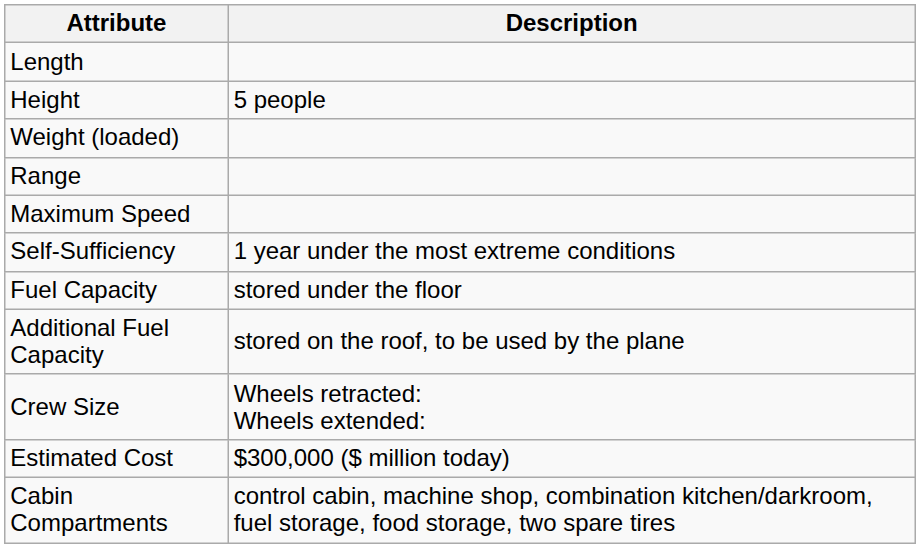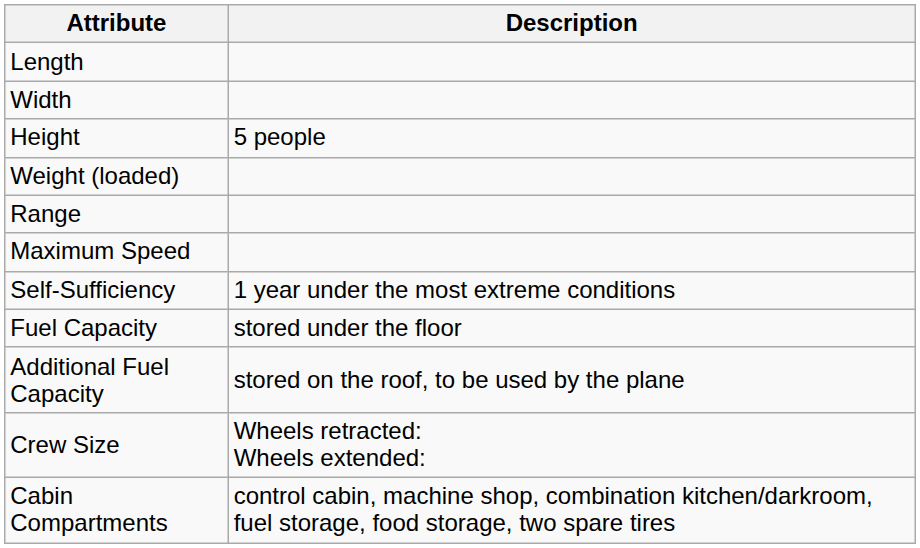 <table class="wikitable">
 <tr>
 <th>Attribute</th>
 <th>Description</th>
 </tr>
 <tr>
 <td>Length</td>
+<td></td>
+</tr>
+<tr>
+<td>Width</td>
 <td></td>
 </tr>
 <tr>
 <td>Height</td>
 <td>5 people</td>
 </tr>
 <tr>
 <td>Weight (loaded)</td>
 <td></td>
 </tr>
 <tr>
 <td>Range</td>
 <td></td>
 </tr>
 <tr>
 <td>Maximum Speed</td>
 <td></td>
 </tr>
 <tr>
 <td>Self-Sufficiency</td>
 <td>1 year under the most extreme conditions</td>
 </tr>
 <tr>
 <td>Fuel Capacity</td>
 <td> stored under the floor</td>
 </tr>
 <tr>
 <td>Additional Fuel Capacity</td>
 <td> stored on the roof, to be used by the plane</td>
 </tr>
 <tr>
 <td>Crew Size</td>
 <td>Wheels retracted: <br>Wheels extended: </td>
 </tr>
 <tr>
-<td>Estimated Cost</td>
-<td>$300,000 ($ million today)</td>
-</tr>
-<tr>
 <td>Cabin Compartments</td>
 <td>control cabin, machine shop, combination kitchen/darkroom, fuel storage, food storage, two spare tires</td>
 </tr>
 </table>
